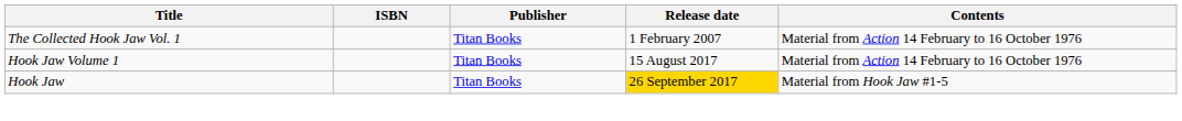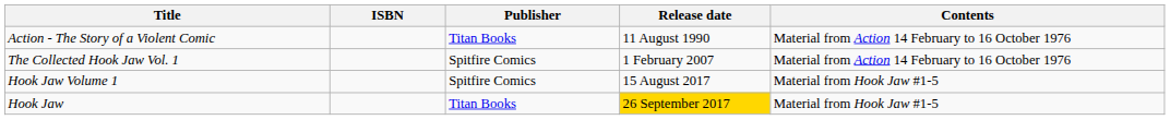 <table class="wikitable" width="85%">
 <tr>
 <th width=28%>Title</th>
 <th width=10%>ISBN</th>
 <th width=15%>Publisher</th>
 <th width=13%>Release date</th>
 <th width=34%>Contents</th>
 </tr>
 <tr>
+<td><em>Action - The Story of a Violent Comic</em></td>
+<td></td>
+<td><a href='#'>Titan Books</a></td>
+<td>11 August 1990</td>
+<td>Material from <em><a href='#'>Action</a></em> 14 February to 16 October 1976</td>
+</tr>
+<tr>
 <td><em>The Collected Hook Jaw Vol. 1</em></td>
 <td></td>
-<td><a href='#'>Titan Books</a></td>
+<td>Spitfire Comics</td>
 <td>1 February 2007</td>
 <td>Material from <em><a href='#'>Action</a></em> 14 February to 16 October 1976</td>
 </tr>
 <tr>
 <td><em>Hook Jaw Volume 1</em></td>
 <td></td>
-<td><a href='#'>Titan Books</a></td>
+<td>Spitfire Comics</td>
 <td>15 August 2017</td>
-<td>Material from <em><a href='#'>Action</a></em> 14 February to 16 October 1976</td>
+<td>Material from <em>Hook Jaw</em> #1-5</td>
 </tr>
 <tr>
 <td><em>Hook Jaw</em></td>
 <td></td>
 <td><a href='#'>Titan Books</a></td>
 <td style="background: gold;">26 September 2017</td>
 <td>Material from <em>Hook Jaw</em> #1-5</td>
 </tr>
 </table>
